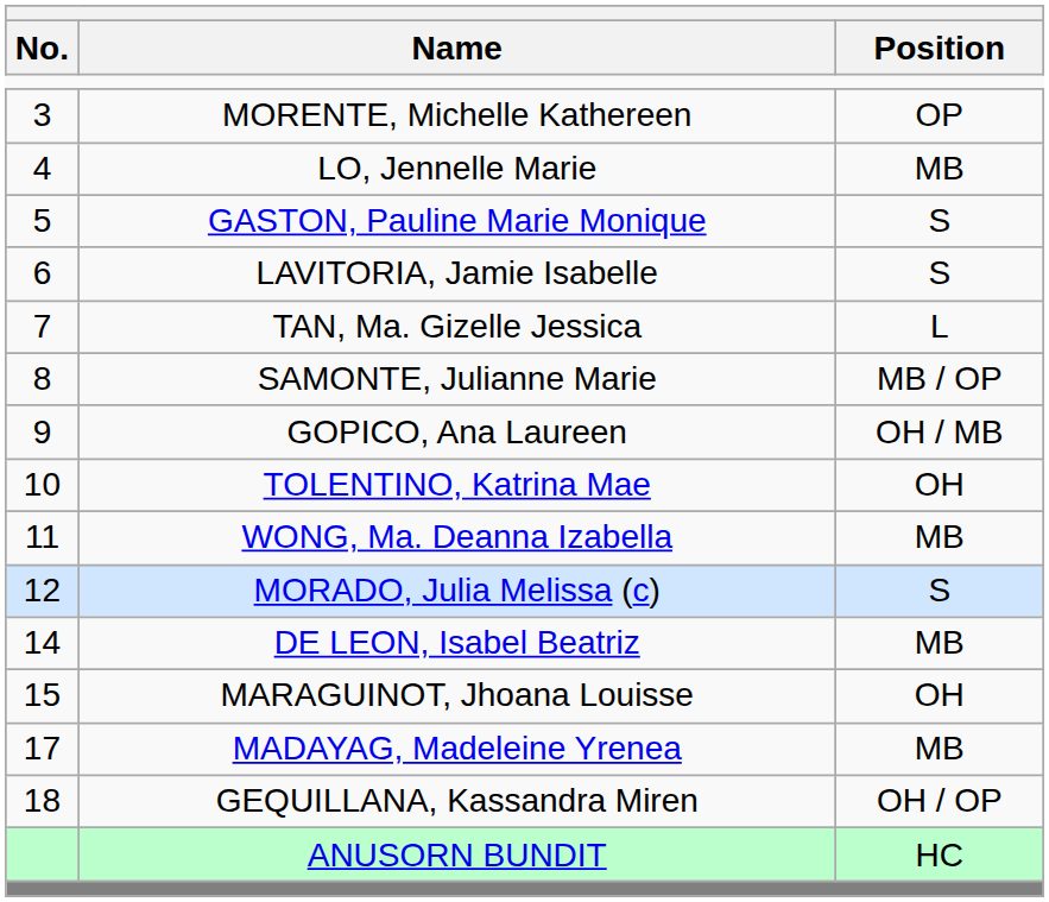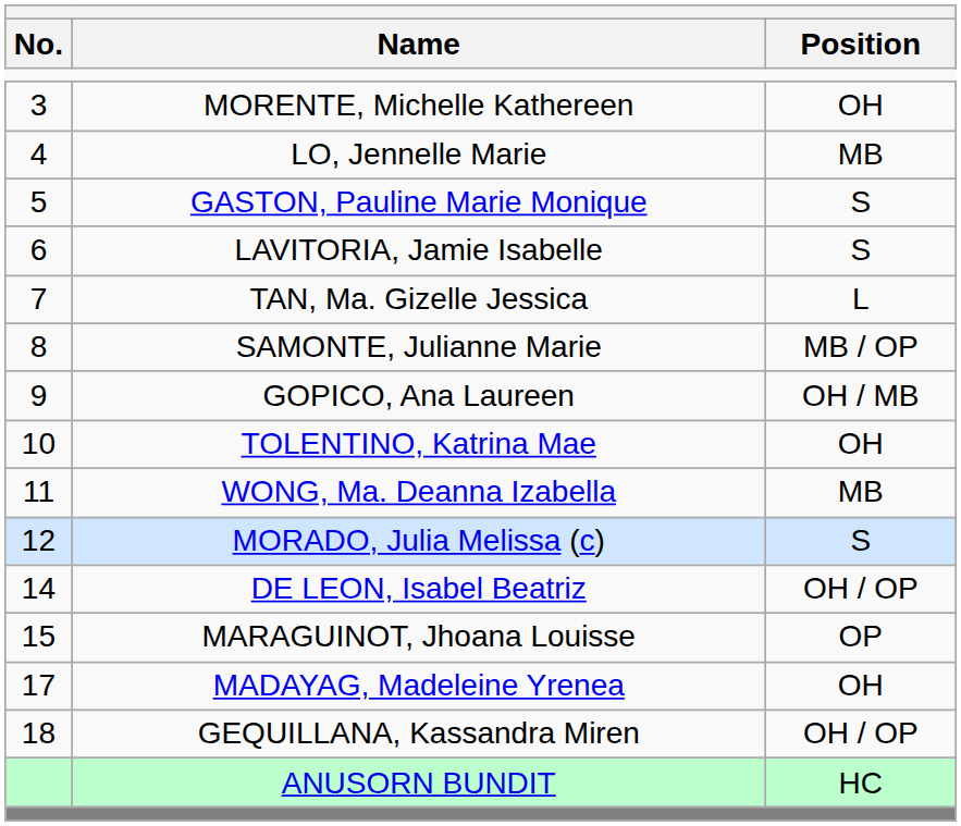 <table class='wikitable mw-collapsible mw-collapsed' style="text-align: center; width: 500px; border: none">
 <tr>
 <th style='text-align: center;' colspan=3></th>
 </tr>
 <tr>
 <th style='width: 7%;'>No.</th>
 <th>Name</th>
 <th style='width: 20%;'>Position</th>
 </tr>
 <tr>
 <td style='border: none;'></td>
 </tr>
 <tr>
 <td>3</td>
 <td>MORENTE, Michelle Kathereen</td>
-<td>OP</td>
+<td>OH</td>
 </tr>
 <tr>
 <td>4</td>
 <td>LO, Jennelle Marie</td>
 <td>MB</td>
 </tr>
 <tr>
 <td>5</td>
 <td><a href='#'>GASTON, Pauline Marie Monique</a></td>
 <td>S</td>
 </tr>
 <tr>
 <td>6</td>
 <td>LAVITORIA, Jamie Isabelle</td>
 <td>S</td>
 </tr>
 <tr>
 <td>7</td>
 <td>TAN, Ma. Gizelle Jessica</td>
 <td>L</td>
 </tr>
 <tr>
 <td>8</td>
 <td>SAMONTE, Julianne Marie</td>
 <td>MB / OP</td>
 </tr>
 <tr>
 <td>9</td>
 <td>GOPICO, Ana Laureen</td>
 <td>OH / MB</td>
 </tr>
 <tr>
 <td>10</td>
 <td><a href='#'>TOLENTINO, Katrina Mae</a></td>
 <td>OH</td>
 </tr>
 <tr>
 <td>11</td>
 <td><a href='#'>WONG, Ma. Deanna Izabella</a></td>
 <td>MB</td>
 </tr>
 <tr style="background:#D0E6FF">
 <td>12</td>
 <td><a href='#'>MORADO, Julia Melissa</a> (<a href='#'>c</a>)</td>
 <td>S</td>
 </tr>
 <tr>
 <td>14</td>
 <td><a href='#'>DE LEON, Isabel Beatriz</a></td>
-<td>MB</td>
+<td>OH / OP</td>
 </tr>
 <tr>
 <td>15</td>
 <td>MARAGUINOT, Jhoana Louisse</td>
-<td>OH</td>
+<td>OP</td>
 </tr>
 <tr>
 <td>17</td>
 <td><a href='#'>MADAYAG, Madeleine Yrenea</a></td>
-<td>MB</td>
+<td>OH</td>
 </tr>
 <tr>
 <td>18</td>
 <td>GEQUILLANA, Kassandra Miren</td>
 <td>OH / OP</td>
 </tr>
 <tr style="background:#BBFFCC">
 <td></td>
 <td><a href='#'>ANUSORN  BUNDIT</a></td>
 <td>HC</td>
 </tr>
 <tr>
 <th style='background: grey;' colspan=3></th>
 </tr>
 </table>
